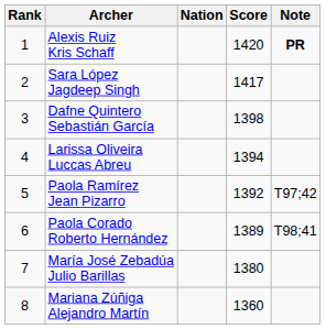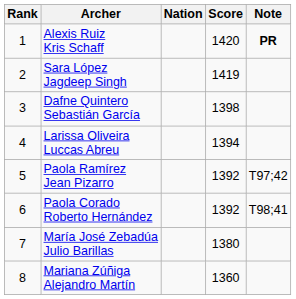 <table class="wikitable sortable" style="text-align:center">
 <tr>
 <th>Rank</th>
 <th>Archer</th>
 <th>Nation</th>
 <th>Score</th>
 <th>Note</th>
 </tr>
 <tr>
 <td>1</td>
 <td align=left><a href='#'>Alexis Ruiz</a><br><a href='#'>Kris Schaff</a></td>
 <td align=left></td>
 <td>1420</td>
 <td><strong>PR</strong></td>
 </tr>
 <tr>
 <td>2</td>
 <td align=left><a href='#'>Sara López</a><br><a href='#'>Jagdeep Singh</a></td>
 <td align=left></td>
-<td>1417</td>
+<td>1419</td>
 <td></td>
 </tr>
 <tr>
 <td>3</td>
 <td align=left><a href='#'>Dafne Quintero</a><br><a href='#'>Sebastián García</a></td>
 <td align=left></td>
 <td>1398</td>
 <td></td>
 </tr>
 <tr>
 <td>4</td>
 <td align=left><a href='#'>Larissa Oliveira</a><br><a href='#'>Luccas Abreu</a></td>
 <td align=left></td>
 <td>1394</td>
 <td></td>
 </tr>
 <tr>
 <td>5</td>
 <td align=left><a href='#'>Paola Ramírez</a><br><a href='#'>Jean Pizarro</a></td>
 <td align=left></td>
 <td>1392</td>
 <td>T97;42</td>
 </tr>
 <tr>
 <td>6</td>
 <td align=left><a href='#'>Paola Corado</a><br><a href='#'>Roberto Hernández</a></td>
 <td align=left></td>
-<td>1389</td>
+<td>1392</td>
 <td>T98;41</td>
 </tr>
 <tr>
 <td>7</td>
 <td align=left><a href='#'>María José Zebadúa</a><br><a href='#'>Julio Barillas</a></td>
 <td align=left></td>
 <td>1380</td>
 <td></td>
 </tr>
 <tr>
 <td>8</td>
 <td align=left><a href='#'>Mariana Zúñiga</a><br><a href='#'>Alejandro Martín</a></td>
 <td align=left></td>
 <td>1360</td>
 <td></td>
 </tr>
 </table>
